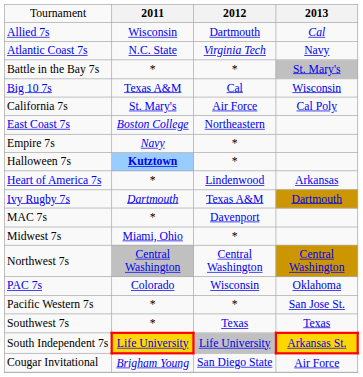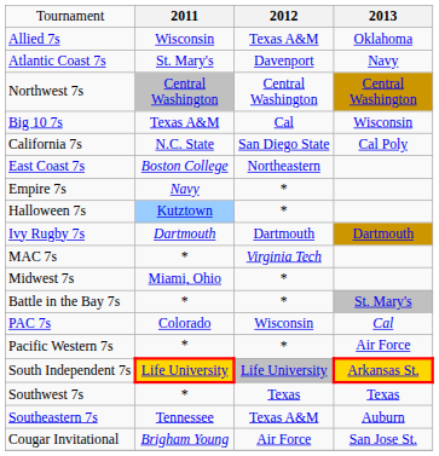 <table class="wikitable" style="text-align:center;">
 <tr valign="top">
 <td>Tournament</td>
 <th width="105px">2011</th>
 <th width="105px">2012</th>
 <th width="105px">2013</th>
 </tr>
 <tr>
 <td align="left"><a href='#'>Allied 7s</a></td>
 <td><a href='#'>Wisconsin</a></td>
-<td><a href='#'>Dartmouth</a></td>
-<td><em><a href='#'>Cal</a></em></td>
+<td><a href='#'>Texas A&M</a></td>
+<td><a href='#'>Oklahoma</a></td>
 </tr>
 <tr>
 <td align="left"><a href='#'>Atlantic Coast 7s</a></td>
-<td><a href='#'>N.C. State</a></td>
-<td><em><a href='#'>Virginia Tech</a></em></td>
+<td><a href='#'>St. Mary's</a></td>
+<td><a href='#'>Davenport</a></td>
 <td><a href='#'>Navy</a></td>
 </tr>
 <tr>
-<td align="left">Battle in the Bay 7s</td>
-<td>*</td>
-<td>*</td>
-<td bgcolor=silver><a href='#'>St. Mary's</a></td>
+<td align="left">Northwest 7s</td>
+<td bgcolor=silver><a href='#'>Central Washington</a></td>
+<td><a href='#'>Central Washington</a></td>
+<td bgcolor=#cc9966;><a href='#'>Central Washington</a></td>
 </tr>
 <tr>
 <td align="left"><a href='#'>Big 10 7s</a></td>
 <td><a href='#'>Texas A&M</a></td>
 <td><a href='#'>Cal</a></td>
 <td><a href='#'>Wisconsin</a></td>
 </tr>
 <tr>
 <td align="left">California 7s</td>
-<td><a href='#'>St. Mary's</a></td>
-<td><a href='#'>Air Force</a></td>
+<td><a href='#'>N.C. State</a></td>
+<td><a href='#'>San Diego State</a></td>
 <td><a href='#'>Cal Poly</a></td>
 </tr>
 <tr>
 <td align="left"><a href='#'>East Coast 7s</a></td>
 <td><em><a href='#'>Boston College</a></em></td>
 <td><a href='#'>Northeastern</a></td>
 <td></td>
 </tr>
 <tr>
 <td align="left">Empire 7s</td>
 <td><em><a href='#'>Navy</a></em></td>
 <td>*</td>
 <td></td>
 </tr>
 <tr>
 <td align="left">Halloween 7s</td>
-<td bgcolor=#9acdff><strong><a href='#'>Kutztown</a></strong></td>
+<td bgcolor=#9acdff><a href='#'>Kutztown</a></td>
 <td>*</td>
 <td></td>
 </tr>
 <tr>
-<td align="left"><a href='#'>Heart of America 7s</a></td>
-<td>*</td>
-<td><a href='#'>Lindenwood</a></td>
-<td><a href='#'>Arkansas</a></td>
-</tr>
-<tr>
 <td align="left"><a href='#'>Ivy Rugby 7s</a></td>
 <td><em><a href='#'>Dartmouth</a></em></td>
-<td><a href='#'>Texas A&M</a></td>
+<td><a href='#'>Dartmouth</a></td>
 <td bgcolor=#cc9966;><a href='#'>Dartmouth</a></td>
 </tr>
 <tr>
 <td align="left">MAC 7s</td>
 <td>*</td>
-<td><a href='#'>Davenport</a></td>
+<td><em><a href='#'>Virginia Tech</a></em></td>
 <td></td>
 </tr>
 <tr>
 <td align="left">Midwest 7s</td>
 <td><a href='#'>Miami, Ohio</a></td>
 <td>*</td>
 <td></td>
 </tr>
 <tr>
-<td align="left">Northwest 7s</td>
-<td bgcolor=silver><a href='#'>Central Washington</a></td>
-<td><a href='#'>Central Washington</a></td>
-<td bgcolor=#cc9966;><a href='#'>Central Washington</a></td>
+<td align="left">Battle in the Bay 7s</td>
+<td>*</td>
+<td>*</td>
+<td bgcolor=silver><a href='#'>St. Mary's</a></td>
 </tr>
 <tr>
 <td align="left"><a href='#'>PAC 7s</a></td>
 <td><a href='#'>Colorado</a></td>
 <td><a href='#'>Wisconsin</a></td>
-<td><a href='#'>Oklahoma</a></td>
+<td><em><a href='#'>Cal</a></em></td>
 </tr>
 <tr>
 <td align="left">Pacific Western 7s</td>
 <td>*</td>
 <td>*</td>
-<td><a href='#'>San Jose St.</a></td>
+<td><a href='#'>Air Force</a></td>
+</tr>
+<tr>
+<td align="left">South Independent 7s</td>
+<td style="border:3px solid red" bgcolor=gold><a href='#'>Life University</a></td>
+<td bgcolor=silver><a href='#'>Life University</a></td>
+<td style="border:3px solid red" bgcolor=gold><a href='#'>Arkansas St.</a></td>
 </tr>
 <tr>
 <td align="left">Southwest 7s</td>
 <td>*</td>
 <td><a href='#'>Texas</a></td>
 <td><a href='#'>Texas</a></td>
 </tr>
 <tr>
-<td align="left">South Independent 7s</td>
-<td style="border:3px solid red" bgcolor=gold><a href='#'>Life University</a></td>
-<td bgcolor=silver><a href='#'>Life University</a></td>
-<td style="border:3px solid red" bgcolor=gold><a href='#'>Arkansas St.</a></td>
+<td align="left"><a href='#'>Southeastern 7s</a></td>
+<td><a href='#'>Tennessee</a></td>
+<td><a href='#'>Texas A&M</a></td>
+<td><a href='#'>Auburn</a></td>
 </tr>
 <tr>
 <td align="left">Cougar Invitational</td>
 <td><em><a href='#'>Brigham Young</a></em></td>
-<td><a href='#'>San Diego State</a></td>
 <td><a href='#'>Air Force</a></td>
+<td><a href='#'>San Jose St.</a></td>
 </tr>
 <tr>
 </tr>
 </table>
